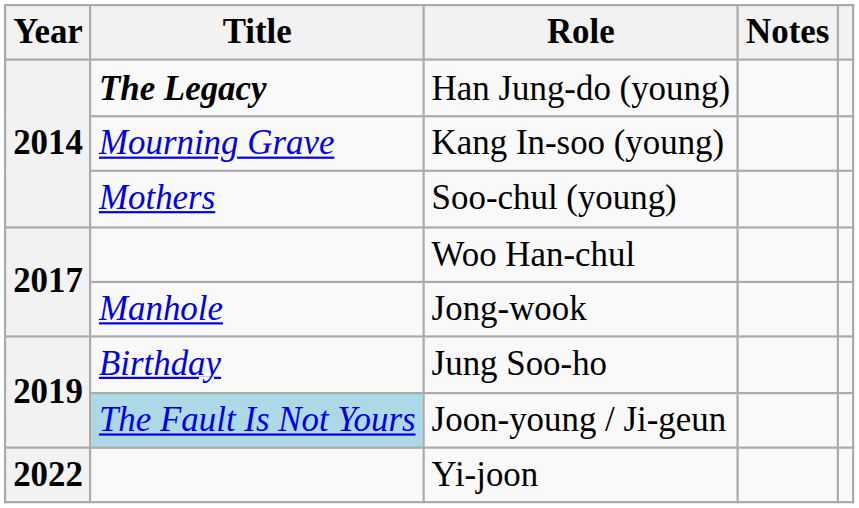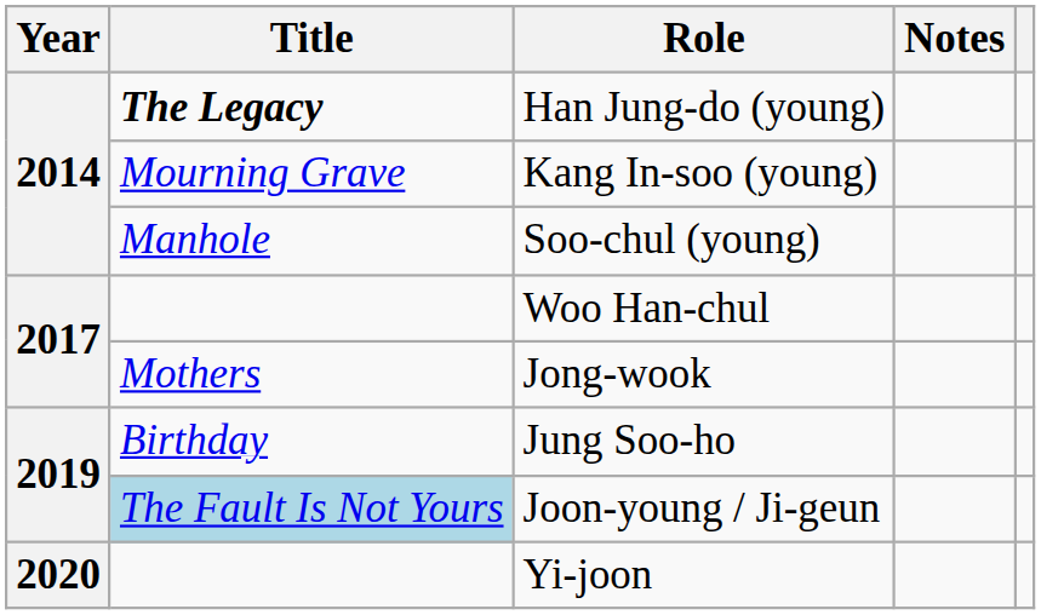 <table class="wikitable sortable plainrowheaders">
 <tr>
 <th scope="col">Year</th>
 <th scope="col">Title</th>
 <th scope="col">Role</th>
 <th scope="col" class="unsortable">Notes</th>
 <th scope="col" class="unsortable"></th>
 </tr>
 <tr>
 <th scope="row" rowspan="3">2014</th>
 <td><strong><em>The Legacy</em></strong></td>
 <td>Han Jung-do (young)</td>
 <td></td>
 <td></td>
 </tr>
 <tr>
 <td><em><a href='#'>Mourning Grave</a></em></td>
 <td>Kang In-soo (young)</td>
 <td></td>
 <td></td>
 </tr>
 <tr>
-<td><em><a href='#'>Mothers</a></em></td>
+<td><em><a href='#'>Manhole</a></em></td>
 <td>Soo-chul (young)</td>
 <td></td>
 <td></td>
 </tr>
 <tr>
 <th scope="row" rowspan="2">2017</th>
 <td><em></em></td>
 <td>Woo Han-chul</td>
 <td></td>
 <td></td>
 </tr>
 <tr>
-<td><em><a href='#'>Manhole</a></em></td>
+<td><em><a href='#'>Mothers</a></em></td>
 <td>Jong-wook</td>
 <td></td>
 <td></td>
 </tr>
 <tr>
 <th scope="row" rowspan="2">2019</th>
 <td><em><a href='#'>Birthday</a></em></td>
 <td>Jung Soo-ho</td>
 <td></td>
 <td></td>
 </tr>
 <tr>
 <td style="background: lightblue;"><em><a href='#'>The Fault Is Not Yours</a></em></td>
 <td>Joon-young / Ji-geun</td>
 <td></td>
 <td></td>
 </tr>
 <tr>
-<th scope="row">2022</th>
+<th scope="row">2020</th>
 <td><em></em></td>
 <td>Yi-joon</td>
 <td></td>
 <td></td>
 </tr>
 </table>
